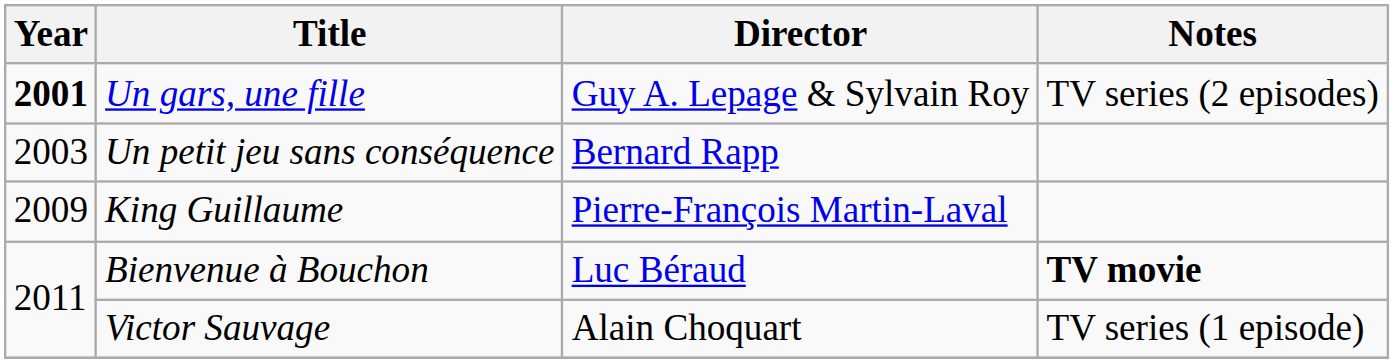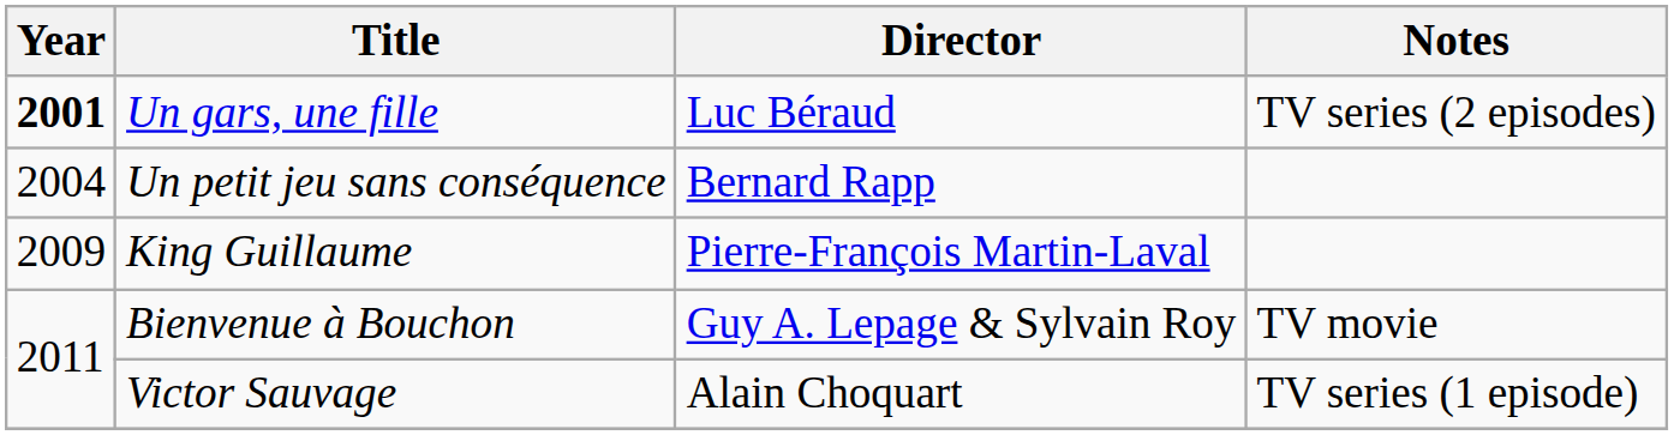 <table class="wikitable sortable">
 <tr>
 <th>Year</th>
 <th>Title</th>
 <th>Director</th>
 <th class="unsortable">Notes</th>
 </tr>
 <tr>
 <td><strong>2001</strong></td>
 <td><em><a href='#'>Un gars, une fille</a></em></td>
-<td><a href='#'>Guy A. Lepage</a> & Sylvain Roy</td>
+<td><a href='#'>Luc Béraud</a></td>
 <td>TV series (2 episodes)</td>
 </tr>
 <tr>
-<td>2003</td>
+<td>2004</td>
 <td><em>Un petit jeu sans conséquence</em></td>
 <td><a href='#'>Bernard Rapp</a></td>
 <td></td>
 </tr>
 <tr>
 <td>2009</td>
 <td><em>King Guillaume</em></td>
 <td><a href='#'>Pierre-François Martin-Laval</a></td>
 <td></td>
 </tr>
 <tr>
 <td rowspan=2>2011</td>
 <td><em>Bienvenue à Bouchon</em></td>
-<td><a href='#'>Luc Béraud</a></td>
-<td><strong>TV movie</strong></td>
+<td><a href='#'>Guy A. Lepage</a> & Sylvain Roy</td>
+<td>TV movie</td>
 </tr>
 <tr>
 <td><em>Victor Sauvage</em></td>
 <td>Alain Choquart</td>
 <td>TV series (1 episode)</td>
 </tr>
 <tr>
 </tr>
 </table>
